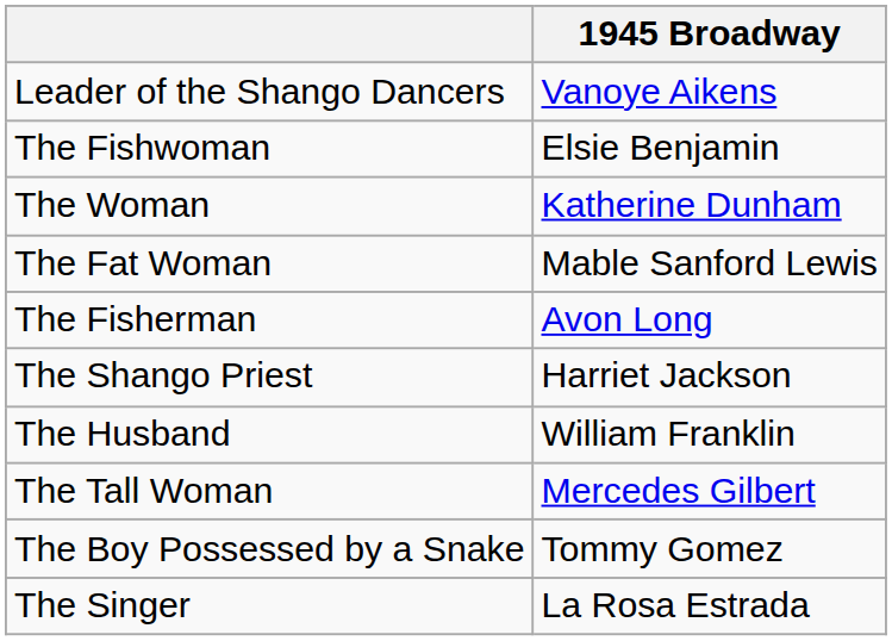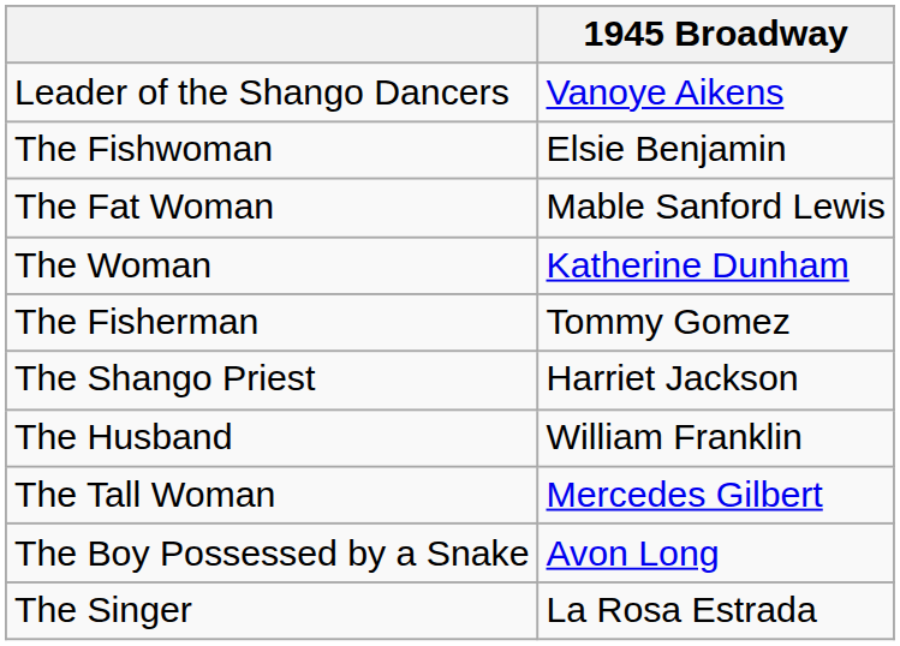 <table class="wikitable">
 <tr>
 <th></th>
 <th>1945 Broadway</th>
 </tr>
 <tr>
 <td>Leader of the Shango Dancers</td>
 <td><a href='#'>Vanoye Aikens</a></td>
 </tr>
 <tr>
 <td>The Fishwoman</td>
 <td>Elsie Benjamin</td>
 </tr>
 <tr>
+<td>The Fat Woman</td>
+<td>Mable Sanford Lewis</td>
+</tr>
+<tr>
 <td>The Woman</td>
 <td><a href='#'>Katherine Dunham</a></td>
 </tr>
 <tr>
-<td>The Fat Woman</td>
-<td>Mable Sanford Lewis</td>
-</tr>
-<tr>
 <td>The Fisherman</td>
-<td><a href='#'>Avon Long</a></td>
+<td>Tommy Gomez</td>
 </tr>
 <tr>
 <td>The Shango Priest</td>
 <td>Harriet Jackson</td>
 </tr>
 <tr>
 <td>The Husband</td>
 <td>William Franklin</td>
 </tr>
 <tr>
 <td>The Tall Woman</td>
 <td><a href='#'>Mercedes Gilbert</a></td>
 </tr>
 <tr>
 <td>The Boy Possessed by a Snake</td>
-<td>Tommy Gomez</td>
+<td><a href='#'>Avon Long</a></td>
 </tr>
 <tr>
 <td>The Singer</td>
 <td>La Rosa Estrada</td>
 </tr>
 </table>
